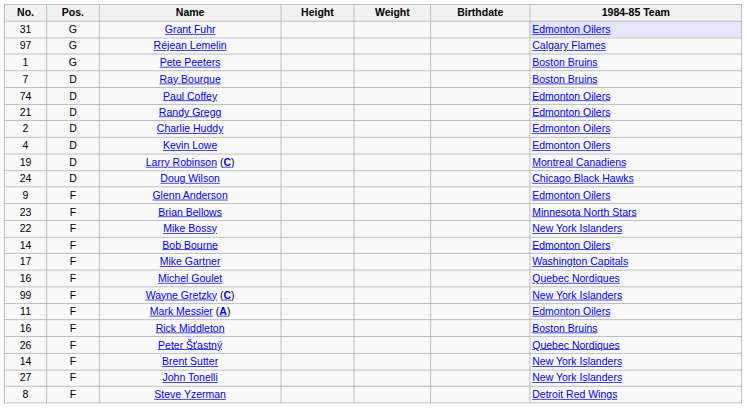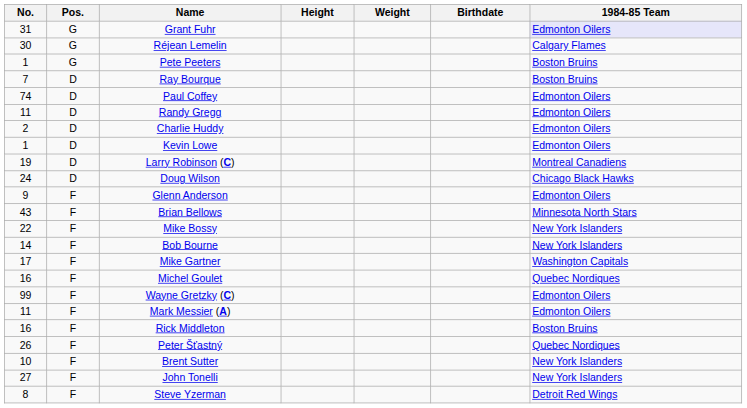 <table class="wikitable sortable" width="80%" style="font-size: 90%; text-align: center;">
 <tr>
 <th>No.</th>
 <th>Pos.</th>
 <th>Name</th>
 <th>Height</th>
 <th>Weight</th>
 <th>Birthdate</th>
 <th>1984-85 Team</th>
 </tr>
 <tr>
 <td>31</td>
 <td>G</td>
 <td><a href='#'>Grant Fuhr</a></td>
 <td></td>
 <td></td>
 <td style="text-align:right;"></td>
 <td style="background: lavender; text-align:left;"> <a href='#'>Edmonton Oilers</a></td>
 </tr>
 <tr>
-<td>97</td>
+<td>30</td>
 <td>G</td>
 <td><a href='#'>Réjean Lemelin</a></td>
 <td></td>
 <td></td>
 <td style="text-align:right;"></td>
 <td style="text-align:left;"> <a href='#'>Calgary Flames</a></td>
 </tr>
 <tr>
 <td>1</td>
 <td>G</td>
 <td><a href='#'>Pete Peeters</a></td>
 <td></td>
 <td></td>
 <td style="text-align:right;"></td>
 <td style="text-align:left;"> <a href='#'>Boston Bruins</a></td>
 </tr>
 <tr>
 <td>7</td>
 <td>D</td>
 <td><a href='#'>Ray Bourque</a></td>
 <td></td>
 <td></td>
 <td style="text-align:right;"></td>
 <td style="text-align:left;"> <a href='#'>Boston Bruins</a></td>
 </tr>
 <tr>
 <td>74</td>
 <td>D</td>
 <td><a href='#'>Paul Coffey</a></td>
 <td></td>
 <td></td>
 <td style="text-align:right;"></td>
 <td style="text-align:left;"> <a href='#'>Edmonton Oilers</a></td>
 </tr>
 <tr>
-<td>21</td>
+<td>11</td>
 <td>D</td>
 <td><a href='#'>Randy Gregg</a></td>
 <td></td>
 <td></td>
 <td style="text-align:right;"></td>
 <td style="text-align:left;"> <a href='#'>Edmonton Oilers</a></td>
 </tr>
 <tr>
 <td>2</td>
 <td>D</td>
 <td><a href='#'>Charlie Huddy</a></td>
 <td></td>
 <td></td>
 <td style="text-align:right;"></td>
 <td style="text-align:left;"> <a href='#'>Edmonton Oilers</a></td>
 </tr>
 <tr>
-<td>4</td>
+<td>1</td>
 <td>D</td>
 <td><a href='#'>Kevin Lowe</a></td>
 <td></td>
 <td></td>
 <td style="text-align:right;"></td>
 <td style="text-align:left;"> <a href='#'>Edmonton Oilers</a></td>
 </tr>
 <tr>
 <td>19</td>
 <td>D</td>
 <td><a href='#'>Larry Robinson</a> (<strong><a href='#'>C</a></strong>)</td>
 <td></td>
 <td></td>
 <td style="text-align:right;"></td>
 <td style="text-align:left;"> <a href='#'>Montreal Canadiens</a></td>
 </tr>
 <tr>
 <td>24</td>
 <td>D</td>
 <td><a href='#'>Doug Wilson</a></td>
 <td></td>
 <td></td>
 <td style="text-align:right;"></td>
 <td style="text-align:left;"> <a href='#'>Chicago Black Hawks</a></td>
 </tr>
 <tr>
 <td>9</td>
 <td>F</td>
 <td><a href='#'>Glenn Anderson</a></td>
 <td></td>
 <td></td>
 <td style="text-align:right;"></td>
 <td style="text-align:left;"> <a href='#'>Edmonton Oilers</a></td>
 </tr>
 <tr>
-<td>23</td>
+<td>43</td>
 <td>F</td>
 <td><a href='#'>Brian Bellows</a></td>
 <td></td>
 <td></td>
 <td style="text-align:right;"></td>
 <td style="text-align:left;"> <a href='#'>Minnesota North Stars</a></td>
 </tr>
 <tr>
 <td>22</td>
 <td>F</td>
 <td><a href='#'>Mike Bossy</a></td>
 <td></td>
 <td></td>
 <td style="text-align:right;"></td>
 <td style="text-align:left;"> <a href='#'>New York Islanders</a></td>
 </tr>
 <tr>
 <td>14</td>
 <td>F</td>
 <td><a href='#'>Bob Bourne</a></td>
 <td></td>
 <td></td>
 <td style="text-align:right;"></td>
-<td style="text-align:left;"> <a href='#'>Edmonton Oilers</a></td>
+<td style="text-align:left;"> <a href='#'>New York Islanders</a></td>
 </tr>
 <tr>
 <td>17</td>
 <td>F</td>
 <td><a href='#'>Mike Gartner</a></td>
 <td></td>
 <td></td>
 <td style="text-align:right;"></td>
 <td style="text-align:left;"> <a href='#'>Washington Capitals</a></td>
 </tr>
 <tr>
 <td>16</td>
 <td>F</td>
 <td><a href='#'>Michel Goulet</a></td>
 <td></td>
 <td></td>
 <td style="text-align:right;"></td>
 <td style="text-align:left;"> <a href='#'>Quebec Nordiques</a></td>
 </tr>
 <tr>
 <td>99</td>
 <td>F</td>
 <td><a href='#'>Wayne Gretzky</a> (<strong><a href='#'>C</a></strong>)</td>
 <td></td>
 <td></td>
 <td style="text-align:right;"></td>
-<td style="text-align:left;"> <a href='#'>New York Islanders</a></td>
+<td style="text-align:left;"> <a href='#'>Edmonton Oilers</a></td>
 </tr>
 <tr>
 <td>11</td>
 <td>F</td>
 <td><a href='#'>Mark Messier</a> (<strong><a href='#'>A</a></strong>)</td>
 <td></td>
 <td></td>
 <td style="text-align:right;"></td>
 <td style="text-align:left;"> <a href='#'>Edmonton Oilers</a></td>
 </tr>
 <tr>
 <td>16</td>
 <td>F</td>
 <td><a href='#'>Rick Middleton</a></td>
 <td></td>
 <td></td>
 <td style="text-align:right;"></td>
 <td style="text-align:left;"> <a href='#'>Boston Bruins</a></td>
 </tr>
 <tr>
 <td>26</td>
 <td>F</td>
 <td><a href='#'>Peter Šťastný</a></td>
 <td></td>
 <td></td>
 <td style="text-align:right;"></td>
 <td style="text-align:left;"> <a href='#'>Quebec Nordiques</a></td>
 </tr>
 <tr>
-<td>14</td>
+<td>10</td>
 <td>F</td>
 <td><a href='#'>Brent Sutter</a></td>
 <td></td>
 <td></td>
 <td style="text-align:right;"></td>
 <td style="text-align:left;"> <a href='#'>New York Islanders</a></td>
 </tr>
 <tr>
 <td>27</td>
 <td>F</td>
 <td><a href='#'>John Tonelli</a></td>
 <td></td>
 <td></td>
 <td style="text-align:right;"></td>
 <td style="text-align:left;"> <a href='#'>New York Islanders</a></td>
 </tr>
 <tr>
 <td>8</td>
 <td>F</td>
 <td><a href='#'>Steve Yzerman</a></td>
 <td></td>
 <td></td>
 <td style="text-align:right;"></td>
 <td style="text-align:left;"> <a href='#'>Detroit Red Wings</a></td>
 </tr>
 </table>
